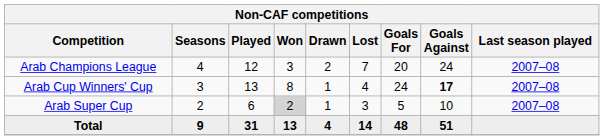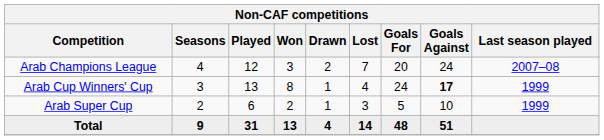 <table class="wikitable" style="font-size:95%; text-align: center;">
 <tr>
 <th colspan="9">Non-CAF competitions</th>
 </tr>
 <tr>
 <th width="200">Competition</th>
 <th width="30">Seasons</th>
 <th width="30">Played</th>
 <th width="30">Won</th>
 <th width="30">Drawn</th>
 <th width="30">Lost</th>
 <th width="30">Goals For</th>
 <th width="30">Goals Against</th>
 <th width="150">Last season played</th>
 </tr>
 <tr>
 <td><a href='#'>Arab Champions League</a></td>
 <td>4</td>
 <td>12</td>
 <td>3</td>
 <td>2</td>
 <td>7</td>
 <td>20</td>
 <td>24</td>
 <td><a href='#'>2007–08</a></td>
 </tr>
 <tr>
 <td><a href='#'>Arab Cup Winners' Cup</a></td>
 <td>3</td>
 <td>13</td>
 <td>8</td>
 <td>1</td>
 <td>4</td>
 <td>24</td>
 <td><strong>17</strong></td>
-<td><a href='#'>2007–08</a></td>
+<td><a href='#'>1999</a></td>
 </tr>
 <tr>
 <td><a href='#'>Arab Super Cup</a></td>
 <td>2</td>
 <td>6</td>
-<td style="background: lightgrey;">2</td>
+<td>2</td>
 <td>1</td>
 <td>3</td>
 <td>5</td>
 <td>10</td>
-<td><a href='#'>2007–08</a></td>
+<td><a href='#'>1999</a></td>
 </tr>
 <tr bgcolor=#EEEEEE>
 <td><strong>Total</strong></td>
 <td><strong>9</strong></td>
 <td><strong>31</strong></td>
 <td><strong>13</strong></td>
 <td><strong>4</strong></td>
 <td><strong>14</strong></td>
 <td><strong>48</strong></td>
 <td><strong>51</strong></td>
 <td></td>
 </tr>
 <tr>
 </tr>
 </table>
